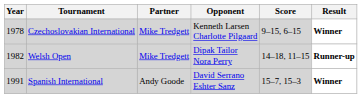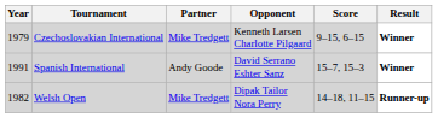 <table class="sortable wikitable" style="font-size: 90%;">
 <tr>
 <th>Year</th>
 <th>Tournament</th>
 <th>Partner</th>
 <th>Opponent</th>
 <th>Score</th>
 <th>Result</th>
 </tr>
 <tr style="background:#D5D5D5">
-<td align="center">1978</td>
+<td align="center">1979</td>
 <td align="left"><a href='#'>Czechoslovakian International</a></td>
 <td align="left"> <a href='#'>Mike Tredgett</a></td>
 <td align="left"> Kenneth Larsen<br> <a href='#'>Charlotte Pilgaard</a></td>
 <td align="left">9–15, 6–15</td>
+<td style="text-align:left; background:white"> <strong>Winner</strong></td>
+</tr>
+<tr style="background:#D5D5D5">
+<td align="center">1991</td>
+<td align="left"><a href='#'>Spanish International</a></td>
+<td align="left"> Andy Goode</td>
+<td align="left"> <a href='#'>David Serrano</a><br> <a href='#'>Eshter Sanz</a></td>
+<td align="left">15–7, 15–3</td>
 <td style="text-align:left; background:white"> <strong>Winner</strong></td>
 </tr>
 <tr style="background:#D5D5D5">
 <td align="center">1982</td>
 <td align="left"><a href='#'>Welsh Open</a></td>
 <td align="left"> <a href='#'>Mike Tredgett</a></td>
 <td align="left"> <a href='#'>Dipak Tailor</a><br> <a href='#'>Nora Perry</a></td>
 <td align="left">14–18, 11–15</td>
 <td style="text-align:left; background:white"> <strong>Runner-up</strong></td>
 </tr>
-<tr style="background:#D5D5D5">
-<td align="center">1991</td>
-<td align="left"><a href='#'>Spanish International</a></td>
-<td align="left"> Andy Goode</td>
-<td align="left"> <a href='#'>David Serrano</a><br> <a href='#'>Eshter Sanz</a></td>
-<td align="left">15–7, 15–3</td>
-<td style="text-align:left; background:white"> <strong>Winner</strong></td>
-</tr>
 </table>
